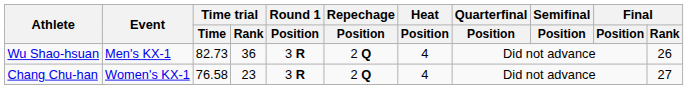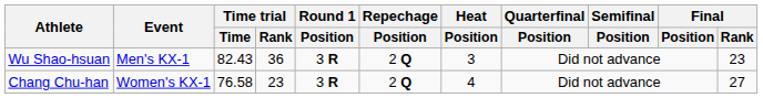 <table class="wikitable" style="font-size:90%; text-align:center">
 <tr>
 <th rowspan="2">Athlete</th>
 <th rowspan="2">Event</th>
 <th colspan="2">Time trial</th>
 <th>Round 1</th>
 <th>Repechage</th>
 <th>Heat</th>
 <th>Quarterfinal</th>
 <th>Semifinal</th>
 <th colspan="2">Final</th>
 </tr>
 <tr style="font-size:95%">
 <th>Time</th>
 <th>Rank</th>
 <th>Position</th>
 <th>Position</th>
 <th>Position</th>
 <th>Position</th>
 <th>Position</th>
 <th>Position</th>
 <th>Rank</th>
 </tr>
 <tr>
 <td align="left"><a href='#'>Wu Shao-hsuan</a></td>
 <td align="left"><a href='#'>Men's KX-1</a></td>
-<td>82.73</td>
+<td>82.43</td>
 <td>36</td>
 <td>3 <strong>R</strong></td>
 <td>2 <strong>Q</strong></td>
-<td>4</td>
+<td>3</td>
 <td colspan="3">Did not advance</td>
-<td>26</td>
+<td>23</td>
 </tr>
 <tr>
 <td align="left"><a href='#'>Chang Chu-han</a></td>
 <td align="left"><a href='#'>Women's KX-1</a></td>
 <td>76.58</td>
 <td>23</td>
 <td>3 <strong>R</strong></td>
 <td>2 <strong>Q</strong></td>
 <td>4</td>
 <td colspan="3">Did not advance</td>
 <td>27</td>
 </tr>
 </table>
